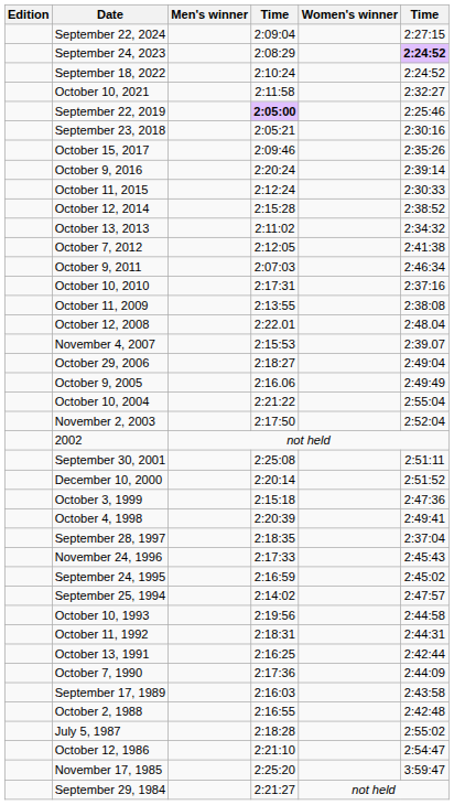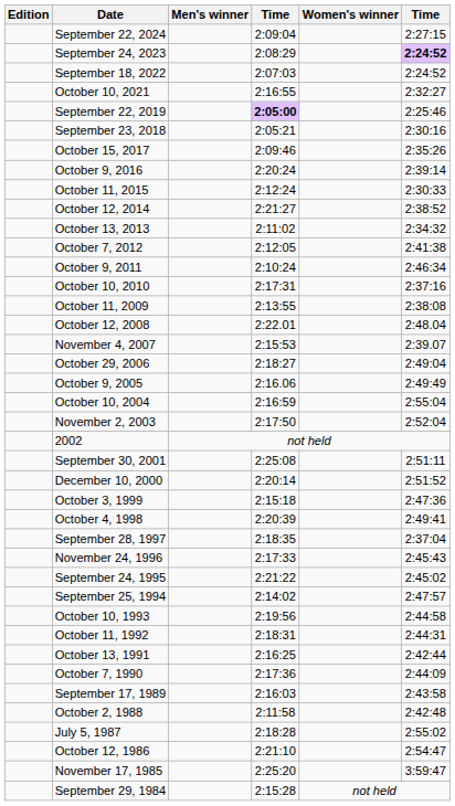 <table class="wikitable sortable" style="font-size:95%;">
 <tr>
 <th>Edition</th>
 <th align=left>Date</th>
 <th>Men's winner</th>
 <th>Time</th>
 <th>Women's winner</th>
 <th>Time</th>
 </tr>
 <tr>
 <td></td>
 <td>September 22, 2024</td>
 <td></td>
 <td align="center">2:09:04</td>
 <td></td>
 <td align="center">2:27:15</td>
 </tr>
 <tr>
 <td></td>
 <td>September 24, 2023</td>
 <td></td>
 <td align="center">2:08:29</td>
 <td></td>
 <td align="center" bgcolor=#E0C0FF><strong>2:24:52</strong></td>
 </tr>
 <tr>
 <td></td>
 <td>September 18, 2022</td>
 <td></td>
-<td align="center">2:10:24</td>
+<td align="center">2:07:03</td>
 <td></td>
 <td align="center">2:24:52</td>
 </tr>
 <tr>
 <td></td>
 <td>October 10, 2021</td>
 <td></td>
-<td align="center">2:11:58</td>
+<td align="center">2:16:55</td>
 <td></td>
 <td align="center">2:32:27</td>
 </tr>
 <tr>
 <td></td>
 <td>September 22, 2019</td>
 <td></td>
 <td align="center" bgcolor=#E0C0FF><strong>2:05:00</strong></td>
 <td></td>
 <td align="center">2:25:46</td>
 </tr>
 <tr>
 <td></td>
 <td>September 23, 2018</td>
 <td></td>
 <td align="center">2:05:21</td>
 <td></td>
 <td align="center">2:30:16</td>
 </tr>
 <tr>
 <td></td>
 <td>October 15, 2017</td>
 <td></td>
 <td align="center">2:09:46</td>
 <td></td>
 <td align="center">2:35:26</td>
 </tr>
 <tr>
 <td></td>
 <td>October 9, 2016</td>
 <td></td>
 <td align="center">2:20:24</td>
 <td></td>
 <td align="center">2:39:14</td>
 </tr>
 <tr>
 <td></td>
 <td>October 11, 2015</td>
 <td></td>
 <td align="center">2:12:24</td>
 <td></td>
 <td align="center">2:30:33</td>
 </tr>
 <tr>
 <td></td>
 <td>October 12, 2014</td>
 <td></td>
-<td align="center">2:15:28</td>
+<td align="center">2:21:27</td>
 <td></td>
 <td align="center">2:38:52</td>
 </tr>
 <tr>
 <td></td>
 <td>October 13, 2013</td>
 <td></td>
 <td align="center">2:11:02</td>
 <td></td>
 <td align="center">2:34:32</td>
 </tr>
 <tr>
 <td></td>
 <td>October 7, 2012</td>
 <td></td>
 <td align="center">2:12:05</td>
 <td></td>
 <td align="center">2:41:38</td>
 </tr>
 <tr>
 <td></td>
 <td>October 9, 2011</td>
 <td></td>
-<td align="center">2:07:03</td>
+<td align="center">2:10:24</td>
 <td></td>
 <td align="center">2:46:34</td>
 </tr>
 <tr>
 <td></td>
 <td>October 10, 2010</td>
 <td></td>
 <td align="center">2:17:31</td>
 <td></td>
 <td align="center">2:37:16</td>
 </tr>
 <tr>
 <td></td>
 <td>October 11, 2009</td>
 <td></td>
 <td align="center">2:13:55</td>
 <td></td>
 <td align="center">2:38:08</td>
 </tr>
 <tr>
 <td></td>
 <td>October 12, 2008</td>
 <td></td>
 <td align="center">2:22.01</td>
 <td></td>
 <td align="center">2:48.04</td>
 </tr>
 <tr>
 <td></td>
 <td>November 4, 2007</td>
 <td></td>
 <td align="center">2:15:53</td>
 <td></td>
 <td align="center">2:39.07</td>
 </tr>
 <tr>
 <td></td>
 <td>October 29, 2006</td>
 <td></td>
 <td align="center">2:18:27</td>
 <td></td>
 <td align="center">2:49:04</td>
 </tr>
 <tr>
 <td></td>
 <td>October 9, 2005</td>
 <td></td>
 <td align="center">2:16.06</td>
 <td></td>
 <td align="center">2:49:49</td>
 </tr>
 <tr>
 <td></td>
 <td>October 10, 2004</td>
 <td></td>
-<td align="center">2:21:22</td>
+<td align="center">2:16:59</td>
 <td></td>
 <td align="center">2:55:04</td>
 </tr>
 <tr>
 <td></td>
 <td>November 2, 2003</td>
 <td></td>
 <td align="center">2:17:50</td>
 <td></td>
 <td align="center">2:52:04</td>
 </tr>
 <tr>
 <td align=center></td>
 <td>2002</td>
 <td colspan="4" align="center"><em>not held</em></td>
 </tr>
 <tr>
 <td></td>
 <td>September 30, 2001</td>
 <td></td>
 <td align="center">2:25:08</td>
 <td></td>
 <td align="center">2:51:11</td>
 </tr>
 <tr>
 <td></td>
 <td>December 10, 2000</td>
 <td></td>
 <td align="center">2:20:14</td>
 <td></td>
 <td align="center">2:51:52</td>
 </tr>
 <tr>
 <td></td>
 <td>October 3, 1999</td>
 <td></td>
 <td align="center">2:15:18</td>
 <td></td>
 <td align="center">2:47:36</td>
 </tr>
 <tr>
 <td></td>
 <td>October 4, 1998</td>
 <td></td>
 <td align="center">2:20:39</td>
 <td></td>
 <td align="center">2:49:41</td>
 </tr>
 <tr>
 <td></td>
 <td>September 28, 1997</td>
 <td></td>
 <td align="center">2:18:35</td>
 <td></td>
 <td align="center">2:37:04</td>
 </tr>
 <tr>
 <td></td>
 <td>November 24, 1996</td>
 <td></td>
 <td align="center">2:17:33</td>
 <td></td>
 <td align="center">2:45:43</td>
 </tr>
 <tr>
 <td></td>
 <td>September 24, 1995</td>
 <td></td>
-<td align="center">2:16:59</td>
+<td align="center">2:21:22</td>
 <td></td>
 <td align="center">2:45:02</td>
 </tr>
 <tr>
 <td></td>
 <td>September 25, 1994</td>
 <td></td>
 <td align="center">2:14:02</td>
 <td></td>
 <td align="center">2:47:57</td>
 </tr>
 <tr>
 <td></td>
 <td>October 10, 1993</td>
 <td></td>
 <td align="center">2:19:56</td>
 <td></td>
 <td align="center">2:44:58</td>
 </tr>
 <tr>
 <td></td>
 <td>October 11, 1992</td>
 <td></td>
 <td align="center">2:18:31</td>
 <td></td>
 <td align="center">2:44:31</td>
 </tr>
 <tr>
 <td></td>
 <td>October 13, 1991</td>
 <td></td>
 <td align="center">2:16:25</td>
 <td></td>
 <td align="center">2:42:44</td>
 </tr>
 <tr>
 <td></td>
 <td>October 7, 1990</td>
 <td></td>
 <td align="center">2:17:36</td>
 <td></td>
 <td align="center">2:44:09</td>
 </tr>
 <tr>
 <td></td>
 <td>September 17, 1989</td>
 <td></td>
 <td align="center">2:16:03</td>
 <td></td>
 <td align="center">2:43:58</td>
 </tr>
 <tr>
 <td></td>
 <td>October 2, 1988</td>
 <td></td>
-<td align="center">2:16:55</td>
+<td align="center">2:11:58</td>
 <td></td>
 <td align="center">2:42:48</td>
 </tr>
 <tr>
 <td></td>
 <td>July 5, 1987</td>
 <td></td>
 <td align="center">2:18:28</td>
 <td></td>
 <td align="center">2:55:02</td>
 </tr>
 <tr>
 <td></td>
 <td>October 12, 1986</td>
 <td></td>
 <td align="center">2:21:10</td>
 <td></td>
 <td align="center">2:54:47</td>
 </tr>
 <tr>
 <td></td>
 <td>November 17, 1985</td>
 <td></td>
 <td align="center">2:25:20</td>
 <td></td>
 <td align="center">3:59:47</td>
 </tr>
 <tr>
 <td></td>
 <td>September 29, 1984</td>
 <td></td>
-<td align="center">2:21:27</td>
+<td align="center">2:15:28</td>
 <td colspan="2" align="center"><em>not held</em></td>
 </tr>
 </table>
